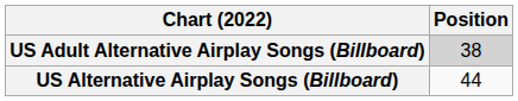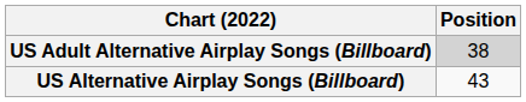 <table class="wikitable sortable plainrowheaders" style="text-align:center">
 <tr>
 <th scope="col">Chart (2022)</th>
 <th scope="col">Position</th>
 </tr>
 <tr>
 <th scope="row">US Adult Alternative Airplay Songs (<em>Billboard</em>)</th>
 <td style="background: lightgrey;">38</td>
 </tr>
 <tr>
 <th scope="row">US Alternative Airplay Songs (<em>Billboard</em>)</th>
-<td>44</td>
+<td>43</td>
 </tr>
 </table>
